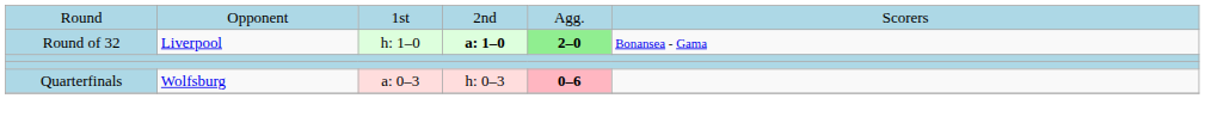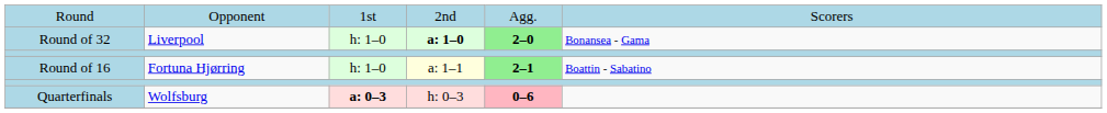 <table class="wikitable" style="text-align:center">
 <tr bgcolor=lightblue>
 <td width=150px>Round</td>
 <td width=200px>Opponent</td>
 <td width=80px>1st</td>
 <td width=80px>2nd</td>
 <td width=80px>Agg.</td>
 <td width=600px>Scorers</td>
 </tr>
 <tr>
 <td bgcolor=lightblue>Round of 32</td>
 <td align=left> <a href='#'>Liverpool</a></td>
 <td bgcolor="#ddffdd">h: 1–0</td>
 <td bgcolor="#ddffdd"><strong>a: 1–0</strong></td>
 <td bgcolor=lightgreen><strong>2–0</strong></td>
 <td align=left><small><a href='#'>Bonansea</a> - <a href='#'>Gama</a></small></td>
 </tr>
 <tr bgcolor=lightblue>
 <td colspan=6></td>
 </tr>
+<tr>
+<td bgcolor=lightblue>Round of 16</td>
+<td align=left> <a href='#'>Fortuna Hjørring</a></td>
+<td bgcolor="#ddffdd">h: 1–0</td>
+<td bgcolor="#ffffdd">a: 1–1</td>
+<td bgcolor=lightgreen><strong>2–1</strong></td>
+<td align=left><small><a href='#'>Boattin</a> - <a href='#'>Sabatino</a></small></td>
+</tr>
 <tr bgcolor=lightblue>
 <td colspan=6></td>
 </tr>
 <tr>
 <td bgcolor=lightblue>Quarterfinals</td>
 <td align=left> <a href='#'>Wolfsburg</a></td>
-<td bgcolor="#ffdddd">a: 0–3</td>
+<td bgcolor="#ffdddd"><strong>a: 0–3</strong></td>
 <td bgcolor="#ffdddd">h: 0–3</td>
 <td bgcolor=lightpink><strong>0–6</strong></td>
 <td align=left></td>
 </tr>
 <tr>
 </tr>
 </table>
